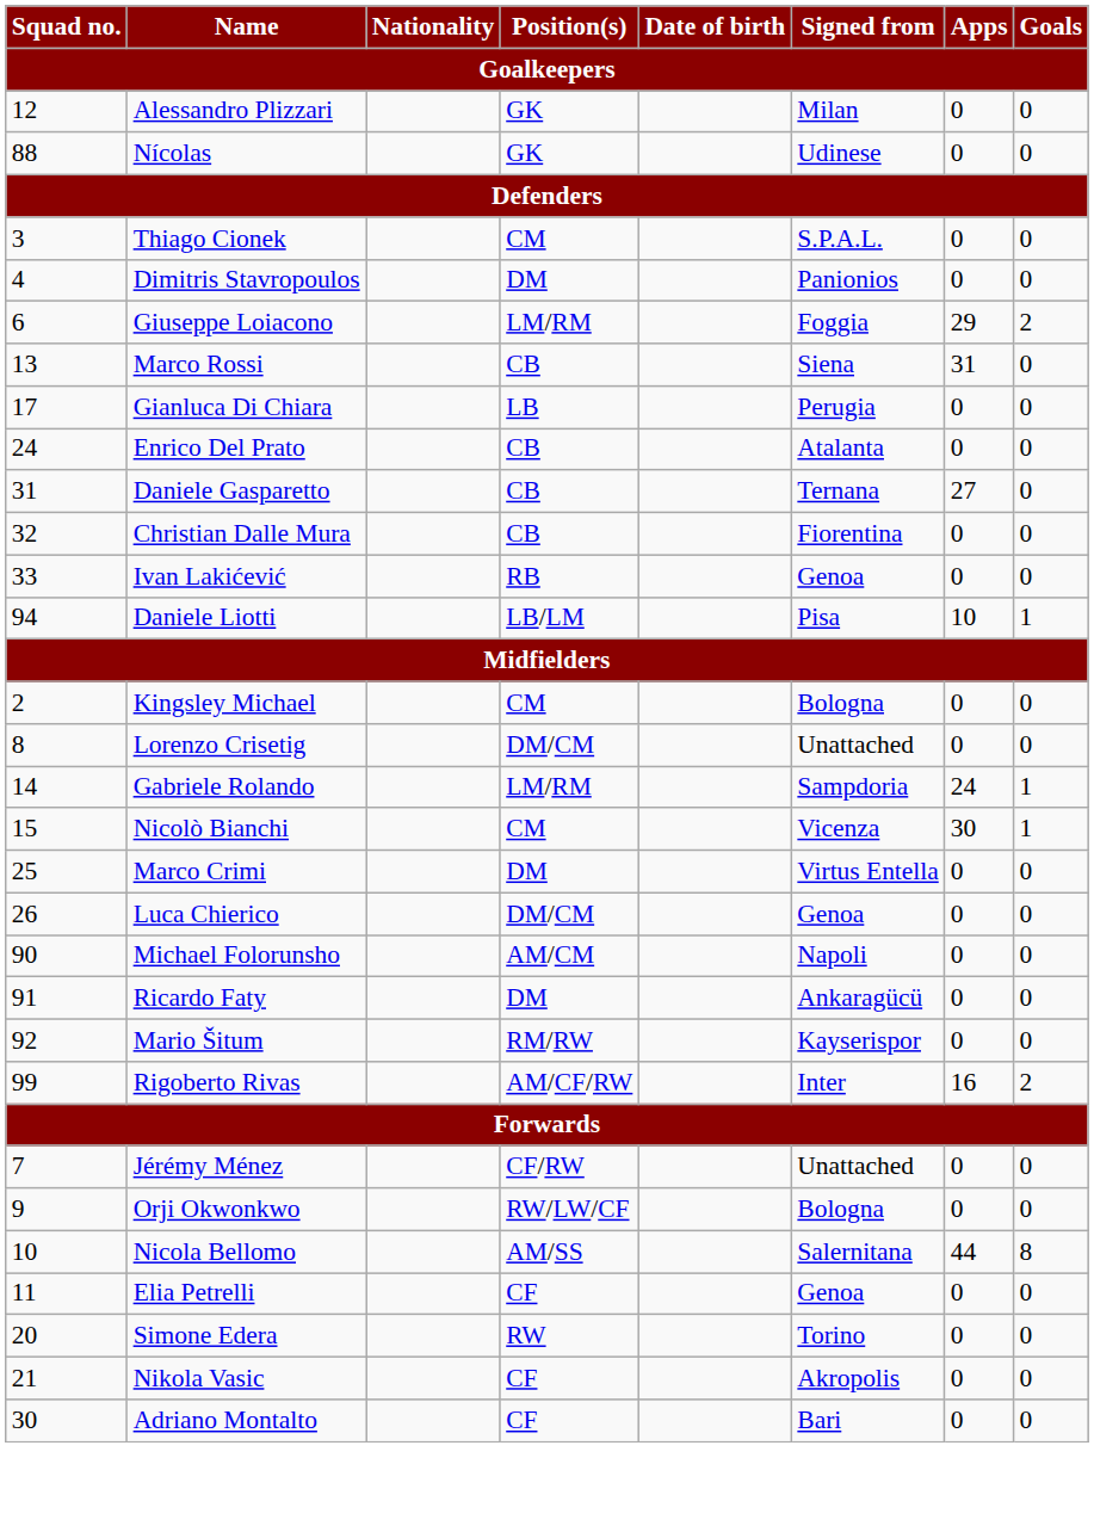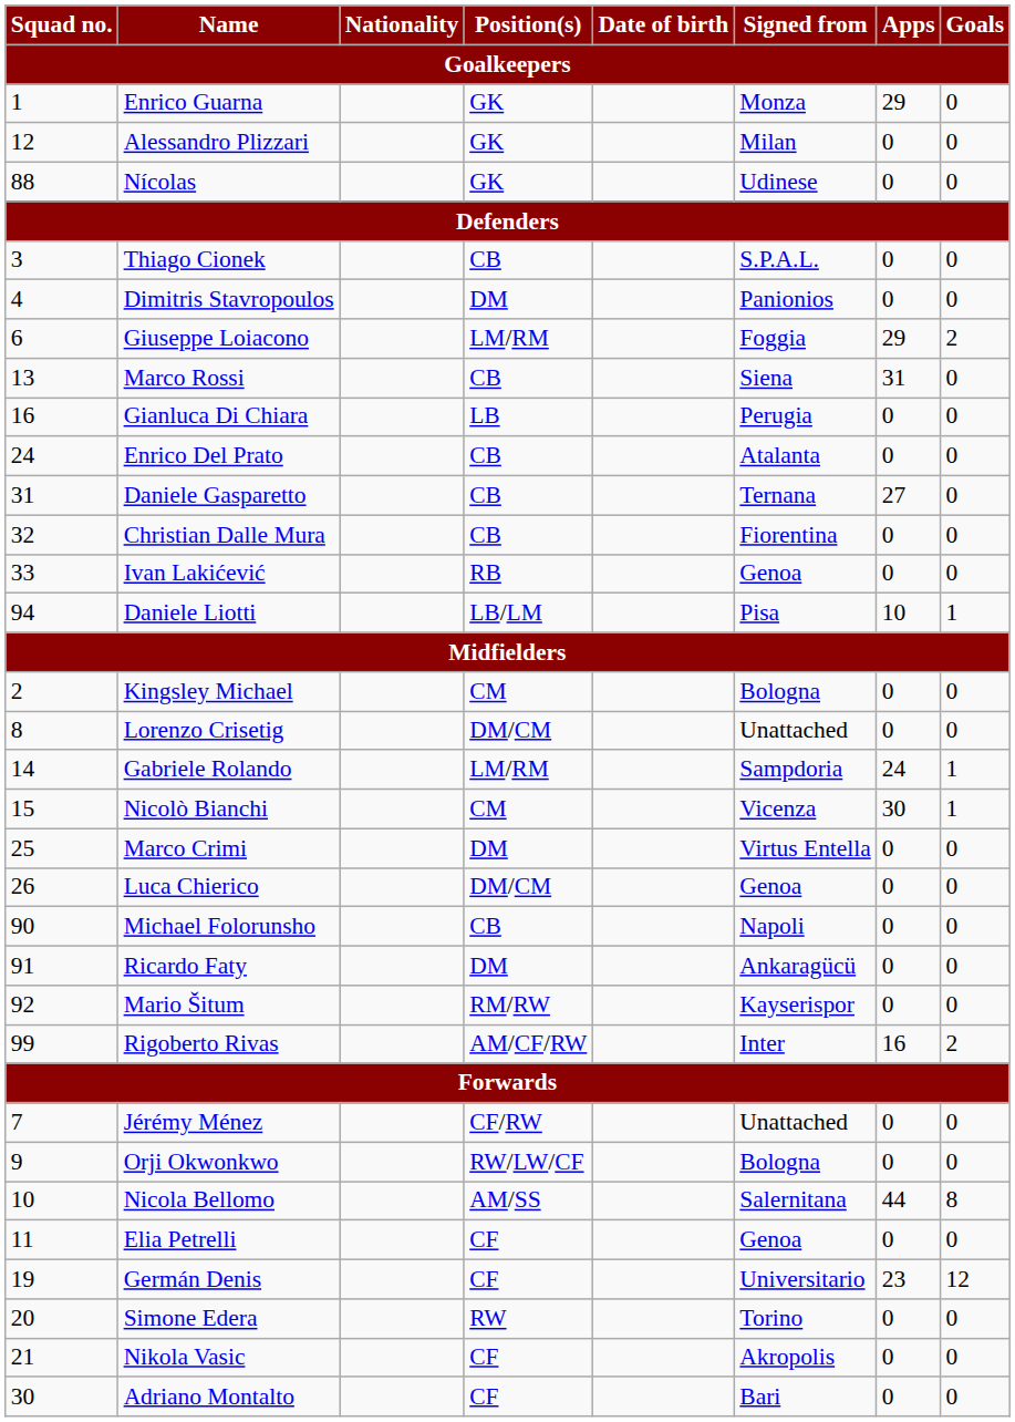 <table class="wikitable" style="text-align:left; font-size:90%;">
 <tr>
 <th style="background:#8B0000; color:white; text-align:center;">Squad no.</th>
 <th style="background:#8B0000; color:white; text-align:center;">Name</th>
 <th style="background:#8B0000; color:white; text-align:center;">Nationality</th>
 <th style="background:#8B0000; color:white; text-align:center;">Position(s)</th>
 <th style="background:#8B0000; color:white; text-align:center;">Date of birth</th>
 <th style="background:#8B0000; color:white; text-align:center;">Signed from</th>
 <th style="background:#8B0000; color:white; text-align:center;">Apps</th>
 <th style="background:#8B0000; color:white; text-align:center;">Goals</th>
 </tr>
 <tr>
 <th colspan="8" style="background:#8B0000; color:white; text-align:center"><strong>Goalkeepers</strong></th>
+</tr>
+<tr>
+<td>1</td>
+<td><a href='#'>Enrico Guarna</a></td>
+<td></td>
+<td><a href='#'>GK</a></td>
+<td></td>
+<td> <a href='#'>Monza</a></td>
+<td>29</td>
+<td>0</td>
 </tr>
 <tr>
 <td>12</td>
 <td><a href='#'>Alessandro Plizzari</a></td>
 <td></td>
 <td><a href='#'>GK</a></td>
 <td></td>
 <td> <a href='#'>Milan</a></td>
 <td>0</td>
 <td>0</td>
 </tr>
 <tr>
 <td>88</td>
 <td><a href='#'>Nícolas</a></td>
 <td></td>
 <td><a href='#'>GK</a></td>
 <td></td>
 <td><a href='#'>Udinese</a></td>
 <td>0</td>
 <td>0</td>
 </tr>
 <tr>
 <th colspan="8" style="background:#8B0000; color:white; text-align:center"><strong>Defenders</strong></th>
 </tr>
 <tr>
 <td>3</td>
 <td><a href='#'>Thiago Cionek</a></td>
 <td></td>
-<td><a href='#'>CM</a></td>
+<td><a href='#'>CB</a></td>
 <td></td>
 <td><a href='#'>S.P.A.L.</a></td>
 <td>0</td>
 <td>0</td>
 </tr>
 <tr>
 <td>4</td>
 <td><a href='#'>Dimitris Stavropoulos</a></td>
 <td></td>
 <td><a href='#'>DM</a></td>
 <td></td>
 <td> <a href='#'>Panionios</a></td>
 <td>0</td>
 <td>0</td>
 </tr>
 <tr>
 <td>6</td>
 <td><a href='#'>Giuseppe Loiacono</a></td>
 <td></td>
 <td><a href='#'>LM</a>/<a href='#'>RM</a></td>
 <td></td>
 <td> <a href='#'>Foggia</a></td>
 <td>29</td>
 <td>2</td>
 </tr>
 <tr>
 <td>13</td>
 <td><a href='#'>Marco Rossi</a></td>
 <td></td>
 <td><a href='#'>CB</a></td>
 <td></td>
 <td> <a href='#'>Siena</a></td>
 <td>31</td>
 <td>0</td>
 </tr>
 <tr>
-<td>17</td>
+<td>16</td>
 <td><a href='#'>Gianluca Di Chiara</a></td>
 <td></td>
 <td><a href='#'>LB</a></td>
 <td></td>
 <td> <a href='#'>Perugia</a></td>
 <td>0</td>
 <td>0</td>
 </tr>
 <tr>
 <td>24</td>
 <td><a href='#'>Enrico Del Prato</a></td>
 <td></td>
 <td><a href='#'>CB</a></td>
 <td></td>
 <td> <a href='#'>Atalanta</a></td>
 <td>0</td>
 <td>0</td>
 </tr>
 <tr>
 <td>31</td>
 <td><a href='#'>Daniele Gasparetto</a></td>
 <td></td>
 <td><a href='#'>CB</a></td>
 <td></td>
 <td> <a href='#'>Ternana</a></td>
 <td>27</td>
 <td>0</td>
 </tr>
 <tr>
 <td>32</td>
 <td><a href='#'>Christian Dalle Mura</a></td>
 <td></td>
 <td><a href='#'>CB</a></td>
 <td></td>
 <td><a href='#'>Fiorentina</a></td>
 <td>0</td>
 <td>0</td>
 </tr>
 <tr>
 <td>33</td>
 <td><a href='#'>Ivan Lakićević</a></td>
 <td></td>
 <td><a href='#'>RB</a></td>
 <td></td>
 <td><a href='#'>Genoa</a></td>
 <td>0</td>
 <td>0</td>
 </tr>
 <tr>
 <td>94</td>
 <td><a href='#'>Daniele Liotti</a></td>
 <td></td>
 <td><a href='#'>LB</a>/<a href='#'>LM</a></td>
 <td></td>
 <td> <a href='#'>Pisa</a></td>
 <td>10</td>
 <td>1</td>
 </tr>
 <tr>
 <th colspan="8" style="background:#8B0000; color:white; text-align:center"><strong>Midfielders</strong></th>
 </tr>
 <tr>
 <td>2</td>
 <td><a href='#'>Kingsley Michael</a></td>
 <td></td>
 <td><a href='#'>CM</a></td>
 <td></td>
 <td> <a href='#'>Bologna</a></td>
 <td>0</td>
 <td>0</td>
 </tr>
 <tr>
 <td>8</td>
 <td><a href='#'>Lorenzo Crisetig</a></td>
 <td></td>
 <td><a href='#'>DM</a>/<a href='#'>CM</a></td>
 <td></td>
 <td>Unattached</td>
 <td>0</td>
 <td>0</td>
 </tr>
 <tr>
 <td>14</td>
 <td><a href='#'>Gabriele Rolando</a></td>
 <td></td>
 <td><a href='#'>LM</a>/<a href='#'>RM</a></td>
 <td></td>
 <td> <a href='#'>Sampdoria</a></td>
 <td>24</td>
 <td>1</td>
 </tr>
 <tr>
 <td>15</td>
 <td><a href='#'>Nicolò Bianchi</a></td>
 <td></td>
 <td><a href='#'>CM</a></td>
 <td></td>
 <td> <a href='#'>Vicenza</a></td>
 <td>30</td>
 <td>1</td>
 </tr>
 <tr>
 <td>25</td>
 <td><a href='#'>Marco Crimi</a></td>
 <td></td>
 <td><a href='#'>DM</a></td>
 <td></td>
 <td> <a href='#'>Virtus Entella</a></td>
 <td>0</td>
 <td>0</td>
 </tr>
 <tr>
 <td>26</td>
 <td><a href='#'>Luca Chierico</a></td>
 <td></td>
 <td><a href='#'>DM</a>/<a href='#'>CM</a></td>
 <td></td>
 <td> <a href='#'>Genoa</a></td>
 <td>0</td>
 <td>0</td>
 </tr>
 <tr>
 <td>90</td>
 <td><a href='#'>Michael Folorunsho</a></td>
 <td></td>
-<td><a href='#'>AM</a>/<a href='#'>CM</a></td>
+<td><a href='#'>CB</a></td>
 <td></td>
 <td> <a href='#'>Napoli</a></td>
 <td>0</td>
 <td>0</td>
 </tr>
 <tr>
 <td>91</td>
 <td><a href='#'>Ricardo Faty</a></td>
 <td></td>
 <td><a href='#'>DM</a></td>
 <td></td>
 <td> <a href='#'>Ankaragücü</a></td>
 <td>0</td>
 <td>0</td>
 </tr>
 <tr>
 <td>92</td>
 <td><a href='#'>Mario Šitum</a></td>
 <td></td>
 <td><a href='#'>RM</a>/<a href='#'>RW</a></td>
 <td></td>
 <td> <a href='#'>Kayserispor</a></td>
 <td>0</td>
 <td>0</td>
 </tr>
 <tr>
 <td>99</td>
 <td><a href='#'>Rigoberto Rivas</a></td>
 <td></td>
 <td><a href='#'>AM</a>/<a href='#'>CF</a>/<a href='#'>RW</a></td>
 <td></td>
 <td> <a href='#'>Inter</a></td>
 <td>16</td>
 <td>2</td>
 </tr>
 <tr>
 <th colspan="8" style="background:#8B0000; color:white; text-align:center"><strong>Forwards</strong></th>
 </tr>
 <tr>
 <td>7</td>
 <td><a href='#'>Jérémy Ménez</a></td>
 <td></td>
 <td><a href='#'>CF</a>/<a href='#'>RW</a></td>
 <td></td>
 <td>Unattached</td>
 <td>0</td>
 <td>0</td>
 </tr>
 <tr>
 <td>9</td>
 <td><a href='#'>Orji Okwonkwo</a></td>
 <td></td>
 <td><a href='#'>RW</a>/<a href='#'>LW</a>/<a href='#'>CF</a></td>
 <td></td>
 <td> <a href='#'>Bologna</a></td>
 <td>0</td>
 <td>0</td>
 </tr>
 <tr>
 <td>10</td>
 <td><a href='#'>Nicola Bellomo</a></td>
 <td></td>
 <td><a href='#'>AM</a>/<a href='#'>SS</a></td>
 <td></td>
 <td><a href='#'>Salernitana</a></td>
 <td>44</td>
 <td>8</td>
 </tr>
 <tr>
 <td>11</td>
 <td><a href='#'>Elia Petrelli</a></td>
 <td></td>
 <td><a href='#'>CF</a></td>
 <td></td>
 <td> <a href='#'>Genoa</a></td>
 <td>0</td>
 <td>0</td>
 </tr>
 <tr>
+<td>19</td>
+<td><a href='#'>Germán Denis</a></td>
+<td></td>
+<td><a href='#'>CF</a></td>
+<td></td>
+<td> <a href='#'>Universitario</a></td>
+<td>23</td>
+<td>12</td>
+</tr>
+<tr>
 <td>20</td>
 <td><a href='#'>Simone Edera</a></td>
 <td></td>
 <td><a href='#'>RW</a></td>
 <td></td>
 <td> <a href='#'>Torino</a></td>
 <td>0</td>
 <td>0</td>
 </tr>
 <tr>
 <td>21</td>
 <td><a href='#'>Nikola Vasic</a></td>
 <td></td>
 <td><a href='#'>CF</a></td>
 <td></td>
 <td> <a href='#'>Akropolis</a></td>
 <td>0</td>
 <td>0</td>
 </tr>
 <tr>
 <td>30</td>
 <td><a href='#'>Adriano Montalto</a></td>
 <td></td>
 <td><a href='#'>CF</a></td>
 <td></td>
 <td> <a href='#'>Bari</a></td>
 <td>0</td>
 <td>0</td>
 </tr>
 </table>
